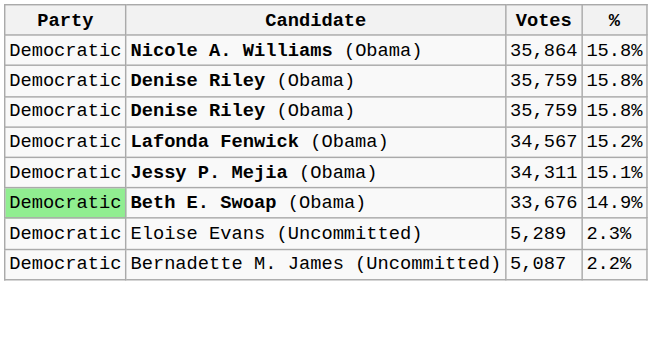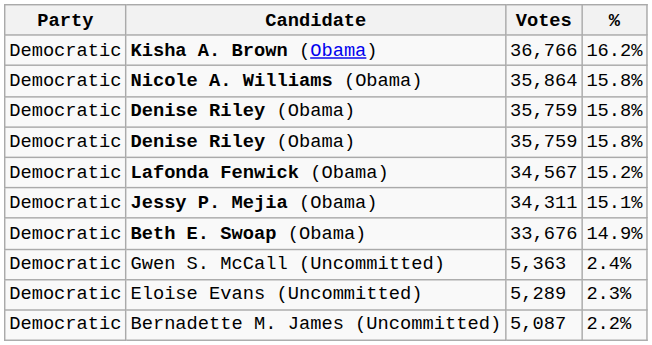 <table class="wikitable">
 <tr>
 <th>Party</th>
 <th>Candidate</th>
 <th>Votes</th>
 <th>%</th>
+</tr>
+<tr>
+<td>Democratic</td>
+<td><strong>Kisha A. Brown</strong> (<a href='#'>Obama</a>)</td>
+<td>36,766</td>
+<td>16.2%</td>
 </tr>
 <tr>
 <td>Democratic</td>
 <td><strong>Nicole A. Williams</strong> (Obama)</td>
 <td>35,864</td>
 <td>15.8%</td>
 </tr>
 <tr>
 <td>Democratic</td>
 <td><strong>Denise Riley</strong> (Obama)</td>
 <td>35,759</td>
 <td>15.8%</td>
 </tr>
 <tr>
 <td>Democratic</td>
 <td><strong>Denise Riley</strong> (Obama)</td>
 <td>35,759</td>
 <td>15.8%</td>
 </tr>
 <tr>
 <td>Democratic</td>
 <td><strong>Lafonda Fenwick</strong> (Obama)</td>
 <td>34,567</td>
 <td>15.2%</td>
 </tr>
 <tr>
 <td>Democratic</td>
 <td><strong>Jessy P. Mejia</strong> (Obama)</td>
 <td>34,311</td>
 <td>15.1%</td>
 </tr>
 <tr>
-<td style="background: lightgreen;">Democratic</td>
+<td>Democratic</td>
 <td><strong>Beth E. Swoap</strong> (Obama)</td>
 <td>33,676</td>
 <td>14.9%</td>
+</tr>
+<tr>
+<td>Democratic</td>
+<td>Gwen S. McCall (Uncommitted)</td>
+<td>5,363</td>
+<td>2.4%</td>
 </tr>
 <tr>
 <td>Democratic</td>
 <td>Eloise Evans (Uncommitted)</td>
 <td>5,289</td>
 <td>2.3%</td>
 </tr>
 <tr>
 <td>Democratic</td>
 <td>Bernadette M. James (Uncommitted)</td>
 <td>5,087</td>
 <td>2.2%</td>
 </tr>
 </table>
